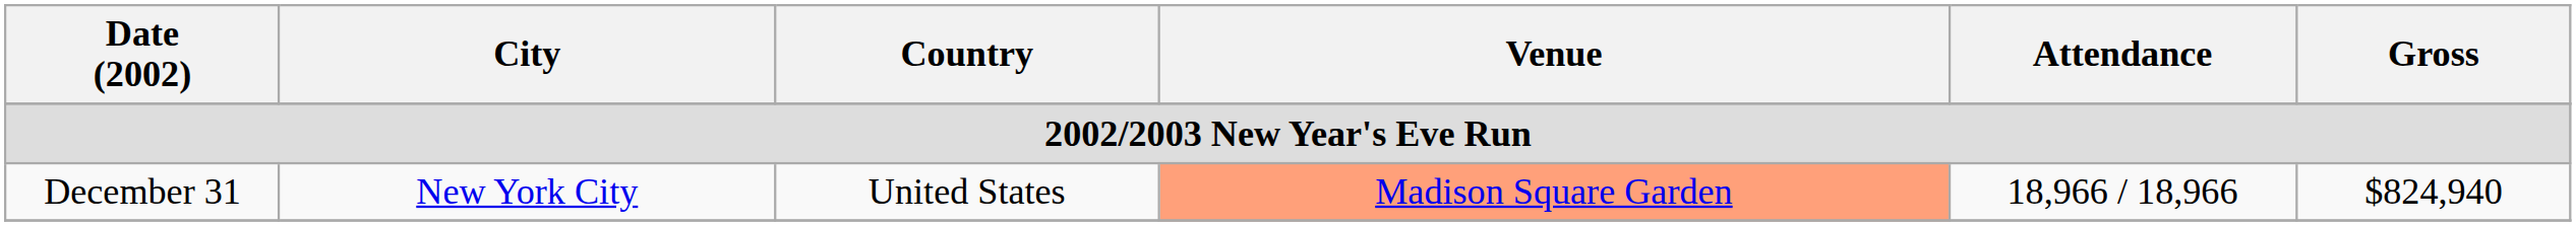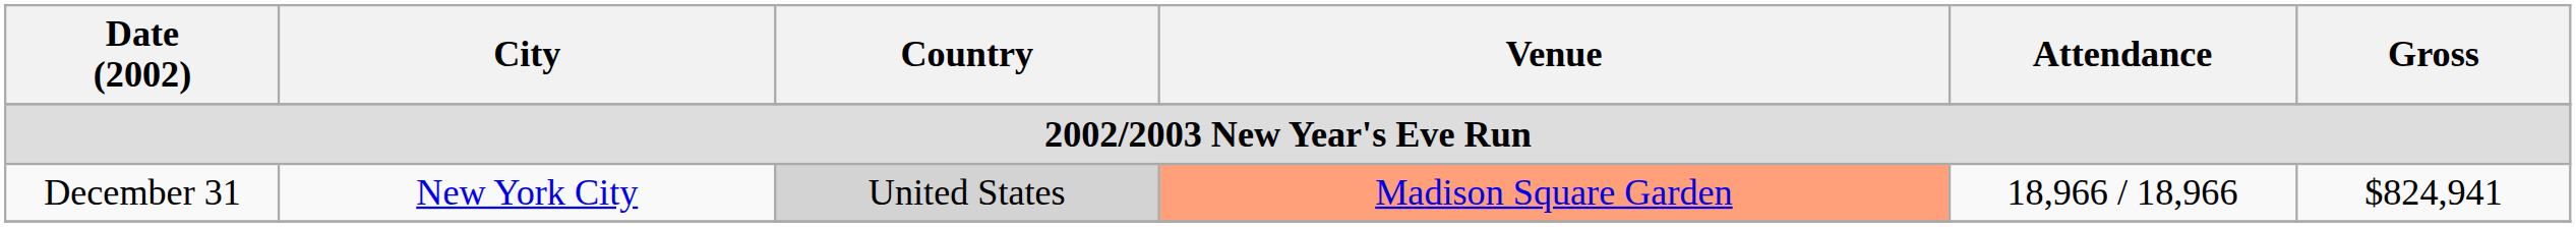 <table class="wikitable plainrowheaders" style="text-align:center;">
 <tr>
 <th scope="col" style="width:7em;">Date<br>(2002)</th>
 <th scope="col" style="width:13em;">City</th>
 <th scope="col" style="width:10em;">Country</th>
 <th scope="col" style="width:21em;">Venue</th>
 <th scope="col" style="width:9em;">Attendance</th>
 <th scope="col" style="width:7em;">Gross</th>
 </tr>
 <tr>
 </tr>
 <tr style="background:#ddd;">
 <td colspan="6" style="text-align:center;"><strong>2002/2003 New Year's Eve Run</strong></td>
 </tr>
 <tr>
 <td>December 31</td>
 <td><a href='#'>New York City</a></td>
-<td>United States</td>
+<td style="background: lightgrey;">United States</td>
 <td style="background: lightsalmon;"><a href='#'>Madison Square Garden</a></td>
 <td>18,966 / 18,966</td>
-<td>$824,940</td>
+<td>$824,941</td>
 </tr>
 <tr>
 </tr>
 </table>
